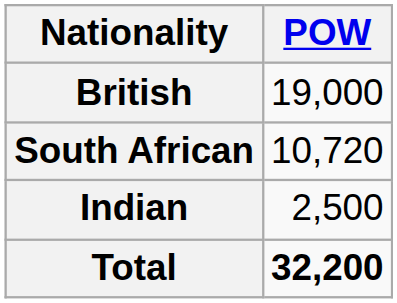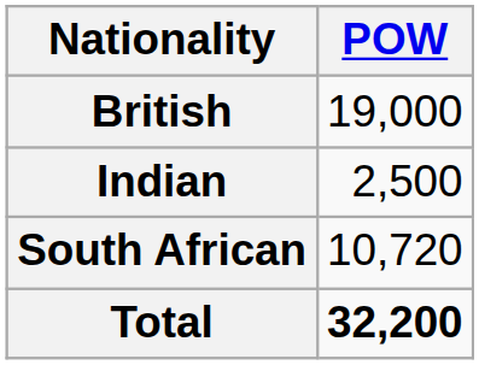 <table class="wikitable" align=right style="margin:0 0 1em 1em">
 <tr>
 <th>Nationality</th>
 <th><a href='#'>POW</a></th>
 </tr>
 <tr>
 <th>British</th>
 <td align="right">19,000</td>
 </tr>
 <tr>
+<th>Indian</th>
+<td align="right">2,500</td>
+</tr>
+<tr>
 <th>South African</th>
 <td align="right">10,720</td>
-</tr>
-<tr>
-<th>Indian</th>
-<td align="right">2,500</td>
 </tr>
 <tr>
 <th><strong>Total</strong></th>
 <td align="right"><strong>32,200</strong></td>
 </tr>
 </table>
